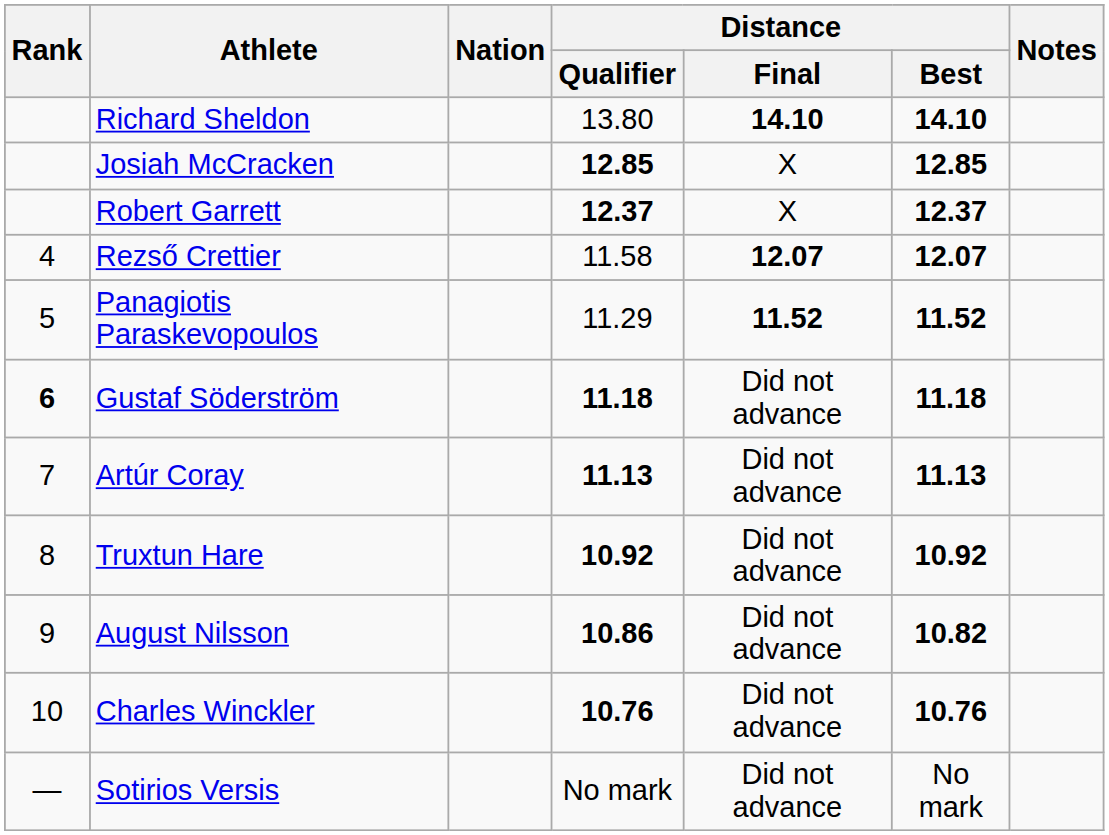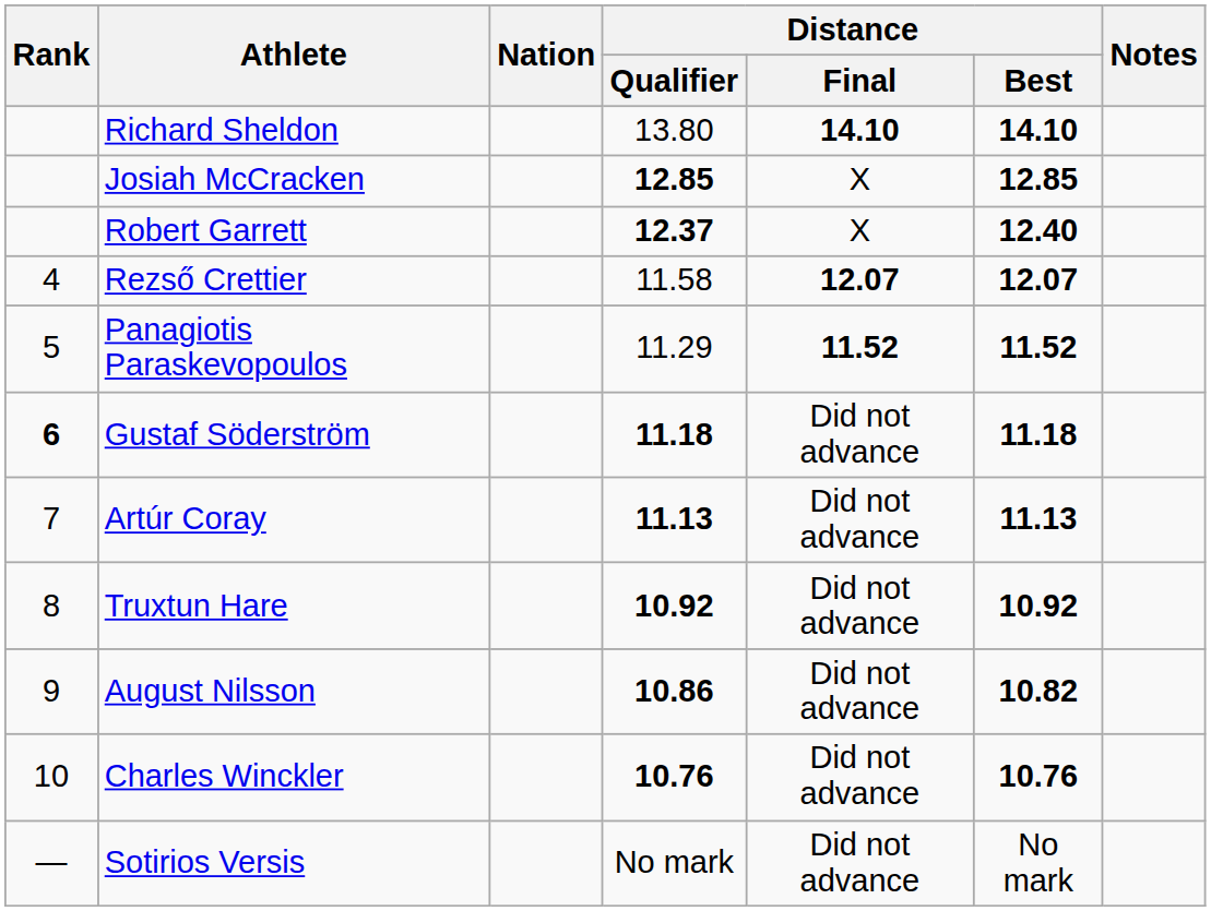 <table class="wikitable sortable" style="text-align:center">
 <tr>
 <th rowspan=2>Rank</th>
 <th rowspan=2>Athlete</th>
 <th rowspan=2>Nation</th>
 <th colspan=3>Distance</th>
 <th rowspan=2>Notes</th>
 </tr>
 <tr>
 <th>Qualifier</th>
 <th>Final</th>
 <th>Best</th>
 </tr>
 <tr>
 <td></td>
 <td align=left><a href='#'>Richard Sheldon</a></td>
 <td align=left></td>
 <td>13.80 </td>
 <td><strong>14.10</strong> </td>
 <td><strong>14.10</strong></td>
 <td></td>
 </tr>
 <tr>
 <td></td>
 <td align=left><a href='#'>Josiah McCracken</a></td>
 <td align=left></td>
 <td><strong>12.85</strong></td>
 <td data-sort-value=1.00>X</td>
 <td><strong>12.85</strong></td>
 <td></td>
 </tr>
 <tr>
 <td></td>
 <td align=left><a href='#'>Robert Garrett</a></td>
 <td align=left></td>
 <td><strong>12.37</strong></td>
 <td data-sort-value=1.00>X</td>
-<td><strong>12.37</strong></td>
+<td><strong>12.40</strong></td>
 <td></td>
 </tr>
 <tr>
 <td>4</td>
 <td align=left><a href='#'>Rezső Crettier</a></td>
 <td align=left></td>
 <td>11.58</td>
 <td><strong>12.07</strong></td>
 <td><strong>12.07</strong></td>
 <td></td>
 </tr>
 <tr>
 <td>5</td>
 <td align=left><a href='#'>Panagiotis Paraskevopoulos</a></td>
 <td align=left></td>
 <td>11.29</td>
 <td><strong>11.52</strong></td>
 <td><strong>11.52</strong></td>
 <td></td>
 </tr>
 <tr>
 <td><strong>6</strong></td>
 <td align=left><a href='#'>Gustaf Söderström</a></td>
 <td align=left></td>
 <td><strong>11.18</strong></td>
 <td>Did not advance</td>
 <td><strong>11.18</strong></td>
 <td></td>
 </tr>
 <tr>
 <td>7</td>
 <td align=left><a href='#'>Artúr Coray</a></td>
 <td align=left></td>
 <td><strong>11.13</strong></td>
 <td>Did not advance</td>
 <td><strong>11.13</strong></td>
 <td></td>
 </tr>
 <tr>
 <td>8</td>
 <td align=left><a href='#'>Truxtun Hare</a></td>
 <td align=left></td>
 <td><strong>10.92</strong></td>
 <td>Did not advance</td>
 <td><strong>10.92</strong></td>
 <td></td>
 </tr>
 <tr>
 <td>9</td>
 <td align=left><a href='#'>August Nilsson</a></td>
 <td align=left></td>
 <td><strong>10.86</strong></td>
 <td>Did not advance</td>
 <td><strong>10.82</strong></td>
 <td></td>
 </tr>
 <tr>
 <td>10</td>
 <td align=left><a href='#'>Charles Winckler</a></td>
 <td align=left></td>
 <td><strong>10.76</strong></td>
 <td>Did not advance</td>
 <td><strong>10.76</strong></td>
 <td></td>
 </tr>
 <tr>
 <td data-sort-value=11>—</td>
 <td align=left><a href='#'>Sotirios Versis</a></td>
 <td align=left></td>
 <td data-sort=value=1.00>No mark</td>
 <td>Did not advance</td>
 <td data-sort-value=1.00>No mark</td>
 <td></td>
 </tr>
 </table>
